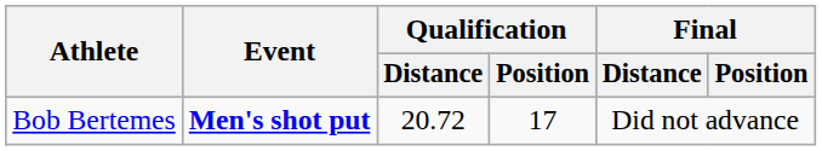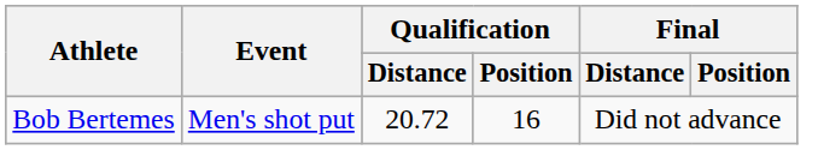 <table class=wikitable style="font-size:90%">
 <tr>
 <th rowspan="2">Athlete</th>
 <th rowspan="2">Event</th>
 <th colspan="2">Qualification</th>
 <th colspan="2">Final</th>
 </tr>
 <tr style="font-size:95%">
 <th>Distance</th>
 <th>Position</th>
 <th>Distance</th>
 <th>Position</th>
 </tr>
 <tr align=center>
 <td align=left><a href='#'>Bob Bertemes</a></td>
-<td align=left><strong><a href='#'>Men's shot put</a></strong></td>
+<td align=left><a href='#'>Men's shot put</a></td>
 <td>20.72</td>
-<td>17</td>
+<td>16</td>
 <td colspan="2">Did not advance</td>
 </tr>
 </table>
